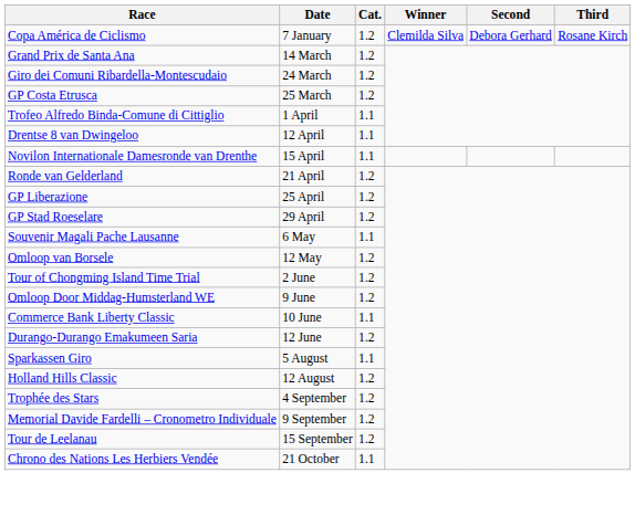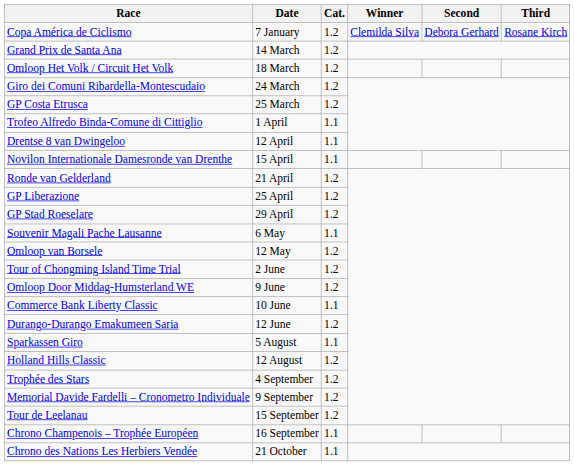 <table class=wikitable sortable>
 <tr>
 <th>Race</th>
 <th>Date</th>
 <th>Cat.</th>
 <th>Winner</th>
 <th>Second</th>
 <th>Third</th>
 </tr>
 <tr>
 <td> <a href='#'>Copa América de Ciclismo</a></td>
 <td>7 January</td>
 <td>1.2</td>
 <td> <a href='#'>Clemilda Silva</a></td>
 <td> <a href='#'>Debora Gerhard</a></td>
 <td> <a href='#'>Rosane Kirch</a></td>
 </tr>
 <tr>
 <td> <a href='#'>Grand Prix de Santa Ana</a></td>
 <td>14 March</td>
 <td>1.2</td>
+</tr>
+<tr>
+<td> <a href='#'>Omloop Het Volk / Circuit Het Volk</a></td>
+<td>18 March</td>
+<td>1.2</td>
+<td></td>
+<td></td>
+<td></td>
 </tr>
 <tr>
 <td> <a href='#'>Giro dei Comuni Ribardella-Montescudaio</a></td>
 <td>24 March</td>
 <td>1.2</td>
 </tr>
 <tr>
 <td> <a href='#'>GP Costa Etrusca</a></td>
 <td>25 March</td>
 <td>1.2</td>
 </tr>
 <tr>
 <td> <a href='#'>Trofeo Alfredo Binda-Comune di Cittiglio</a></td>
 <td>1 April</td>
 <td>1.1</td>
 </tr>
 <tr>
 <td> <a href='#'>Drentse 8 van Dwingeloo</a></td>
 <td>12 April</td>
 <td>1.1</td>
 </tr>
 <tr>
 <td> <a href='#'>Novilon Internationale Damesronde van Drenthe</a></td>
 <td>15 April</td>
 <td>1.1</td>
 <td></td>
 <td></td>
 <td></td>
 </tr>
 <tr>
 <td> <a href='#'>Ronde van Gelderland</a></td>
 <td>21 April</td>
 <td>1.2</td>
 </tr>
 <tr>
 <td> <a href='#'>GP Liberazione</a></td>
 <td>25 April</td>
 <td>1.2</td>
 </tr>
 <tr>
 <td> <a href='#'>GP Stad Roeselare</a></td>
 <td>29 April</td>
 <td>1.2</td>
 </tr>
 <tr>
 <td> <a href='#'>Souvenir Magali Pache Lausanne</a></td>
 <td>6 May</td>
 <td>1.1</td>
 </tr>
 <tr>
 <td> <a href='#'>Omloop van Borsele</a></td>
 <td>12 May</td>
 <td>1.2</td>
 </tr>
 <tr>
 <td> <a href='#'>Tour of Chongming Island Time Trial</a></td>
 <td>2 June</td>
 <td>1.2</td>
 </tr>
 <tr>
 <td> <a href='#'>Omloop Door Middag-Humsterland WE</a></td>
 <td>9 June</td>
 <td>1.2</td>
 </tr>
 <tr>
 <td> <a href='#'>Commerce Bank Liberty Classic</a></td>
 <td>10 June</td>
 <td>1.1</td>
 </tr>
 <tr>
 <td> <a href='#'>Durango-Durango Emakumeen Saria</a></td>
 <td>12 June</td>
 <td>1.2</td>
 </tr>
 <tr>
 <td> <a href='#'>Sparkassen Giro</a></td>
 <td>5 August</td>
 <td>1.1</td>
 </tr>
 <tr>
 <td> <a href='#'>Holland Hills Classic</a></td>
 <td>12 August</td>
 <td>1.2</td>
 </tr>
 <tr>
 <td> <a href='#'>Trophée des Stars</a></td>
 <td>4 September</td>
 <td>1.2</td>
 </tr>
 <tr>
 <td> <a href='#'>Memorial Davide Fardelli – Cronometro Individuale</a></td>
 <td>9 September</td>
 <td>1.2</td>
 </tr>
 <tr>
 <td> <a href='#'>Tour de Leelanau</a></td>
 <td>15 September</td>
 <td>1.2</td>
 </tr>
 <tr>
+<td> <a href='#'>Chrono Champenois – Trophée Européen</a></td>
+<td>16 September</td>
+<td>1.1</td>
+<td></td>
+<td></td>
+<td></td>
+</tr>
+<tr>
 <td> <a href='#'>Chrono des Nations Les Herbiers Vendée</a></td>
 <td>21 October</td>
 <td>1.1</td>
 </tr>
 </table>
